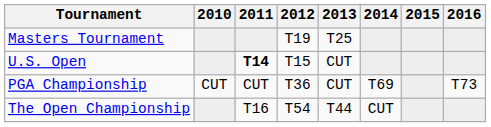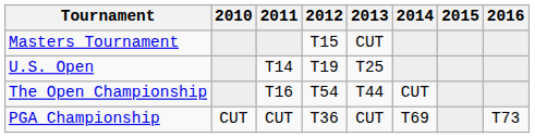 <table class="wikitable" style="font-size:95%;text-align:center;">
 <tr>
 <th>Tournament</th>
 <th>2010</th>
 <th>2011</th>
 <th>2012</th>
 <th>2013</th>
 <th>2014</th>
 <th>2015</th>
 <th>2016</th>
 </tr>
 <tr>
 <td align=left><a href='#'>Masters Tournament</a></td>
 <td style="background:#eeeeee;"></td>
 <td style="background:#eeeeee;"></td>
+<td>T15</td>
+<td>CUT</td>
+<td style="background:#eeeeee;"></td>
+<td style="background:#eeeeee;"></td>
+<td style="background:#eeeeee;"></td>
+</tr>
+<tr>
+<td align=left><a href='#'>U.S. Open</a></td>
+<td style="background:#eeeeee;"></td>
+<td>T14</td>
 <td>T19</td>
 <td>T25</td>
 <td style="background:#eeeeee;"></td>
 <td style="background:#eeeeee;"></td>
 <td style="background:#eeeeee;"></td>
 </tr>
 <tr>
-<td align=left><a href='#'>U.S. Open</a></td>
+<td align=left><a href='#'>The Open Championship</a></td>
 <td style="background:#eeeeee;"></td>
-<td><strong>T14</strong></td>
-<td>T15</td>
+<td>T16</td>
+<td>T54</td>
+<td>T44</td>
 <td>CUT</td>
-<td style="background:#eeeeee;"></td>
 <td style="background:#eeeeee;"></td>
 <td style="background:#eeeeee;"></td>
 </tr>
 <tr>
 <td align=left><a href='#'>PGA Championship</a></td>
 <td>CUT</td>
 <td>CUT</td>
 <td>T36</td>
 <td>CUT</td>
 <td>T69</td>
 <td style="background:#eeeeee;"></td>
 <td>T73</td>
 </tr>
-<tr>
-<td align=left><a href='#'>The Open Championship</a></td>
-<td style="background:#eeeeee;"></td>
-<td>T16</td>
-<td>T54</td>
-<td>T44</td>
-<td>CUT</td>
-<td style="background:#eeeeee;"></td>
-<td style="background:#eeeeee;"></td>
-</tr>
 </table>
